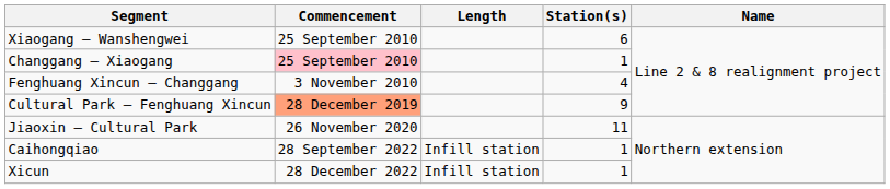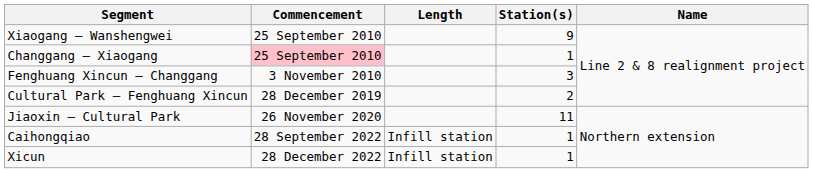 <table class="wikitable" style="border-collapse: collapse; text-align: right;">
 <tr>
 <th>Segment</th>
 <th>Commencement</th>
 <th>Length</th>
 <th>Station(s)</th>
 <th>Name</th>
 </tr>
 <tr>
 <td style="text-align: left;">Xiaogang — Wanshengwei</td>
 <td>25 September 2010</td>
 <td></td>
-<td>6</td>
+<td>9</td>
 <td rowspan="4" style="text-align: left;">Line 2 & 8 realignment project</td>
 </tr>
 <tr>
 <td style="text-align: left;">Changgang — Xiaogang</td>
 <td style="background: pink;">25 September 2010</td>
 <td></td>
 <td>1</td>
 </tr>
 <tr>
 <td style="text-align: left;">Fenghuang Xincun — Changgang</td>
 <td>3 November 2010</td>
 <td></td>
-<td>4</td>
+<td>3</td>
 </tr>
 <tr>
 <td style="text-align: left;">Cultural Park — Fenghuang Xincun</td>
-<td style="background: lightsalmon;">28 December 2019</td>
+<td>28 December 2019</td>
 <td></td>
-<td>9</td>
+<td>2</td>
 </tr>
 <tr>
 <td style="text-align: left;">Jiaoxin — Cultural Park</td>
 <td>26 November 2020</td>
 <td></td>
 <td>11</td>
 <td rowspan="3" style="text-align: left;">Northern extension</td>
 </tr>
 <tr>
 <td style="text-align: left;">Caihongqiao</td>
 <td>28 September 2022</td>
 <td>Infill station</td>
 <td>1</td>
 </tr>
 <tr>
 <td style="text-align: left;">Xicun</td>
 <td>28 December 2022</td>
 <td>Infill station</td>
 <td>1</td>
 </tr>
 </table>
